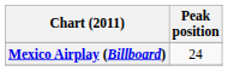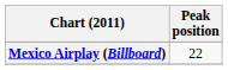 <table class="wikitable sortable plainrowheaders" style="text-align:center">
 <tr>
 <th>Chart (2011)</th>
 <th>Peak<br>position</th>
 </tr>
 <tr>
 </tr>
 <tr>
 </tr>
 <tr>
 </tr>
 <tr>
 <th scope="row"><a href='#'>Mexico Airplay</a> (<em><a href='#'>Billboard</a></em>)</th>
-<td>24</td>
+<td>22</td>
 </tr>
 <tr>
 </tr>
 <tr>
 </tr>
 <tr>
 </tr>
 </table>
